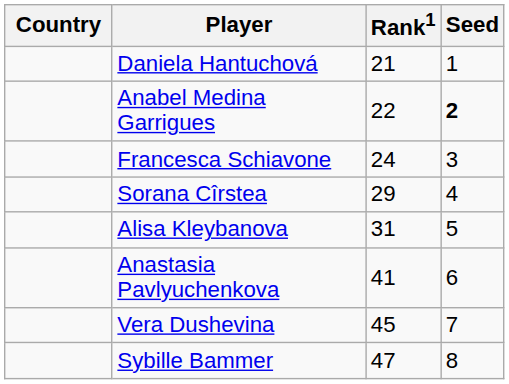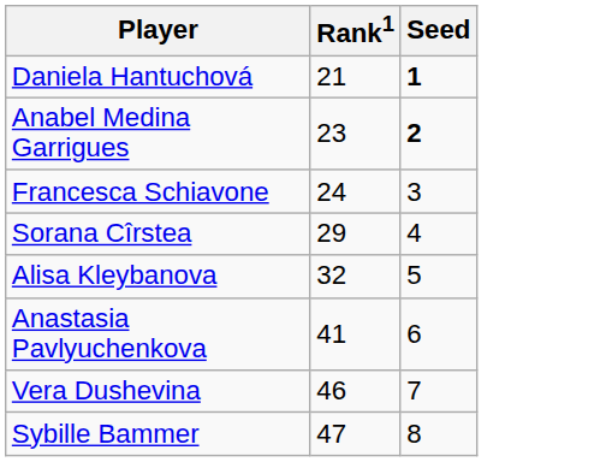 <table class="sortable wikitable">
 <tr>
-<th width="70">Country</th>
 <th width="175">Player</th>
 <th>Rank<sup>1</sup></th>
 <th>Seed</th>
 </tr>
 <tr>
-<td></td>
 <td><a href='#'>Daniela Hantuchová</a></td>
 <td>21</td>
-<td>1</td>
+<td><strong>1</strong></td>
 </tr>
 <tr>
-<td></td>
 <td><a href='#'>Anabel Medina Garrigues</a></td>
-<td>22</td>
+<td>23</td>
 <td><strong>2</strong></td>
 </tr>
 <tr>
-<td></td>
 <td><a href='#'>Francesca Schiavone</a></td>
 <td>24</td>
 <td>3</td>
 </tr>
 <tr>
-<td></td>
 <td><a href='#'>Sorana Cîrstea</a></td>
 <td>29</td>
 <td>4</td>
 </tr>
 <tr>
-<td></td>
 <td><a href='#'>Alisa Kleybanova</a></td>
-<td>31</td>
+<td>32</td>
 <td>5</td>
 </tr>
 <tr>
-<td></td>
 <td><a href='#'>Anastasia Pavlyuchenkova</a></td>
 <td>41</td>
 <td>6</td>
 </tr>
 <tr>
-<td></td>
 <td><a href='#'>Vera Dushevina</a></td>
-<td>45</td>
+<td>46</td>
 <td>7</td>
 </tr>
 <tr>
-<td></td>
 <td><a href='#'>Sybille Bammer</a></td>
 <td>47</td>
 <td>8</td>
 </tr>
 </table>
